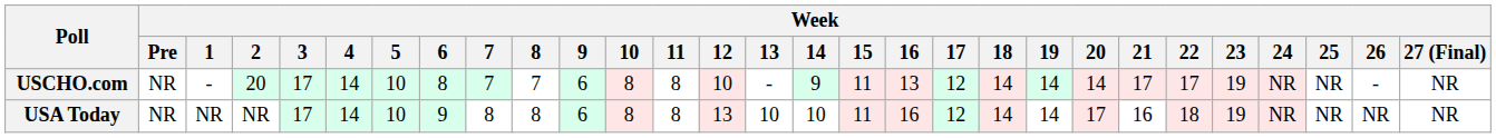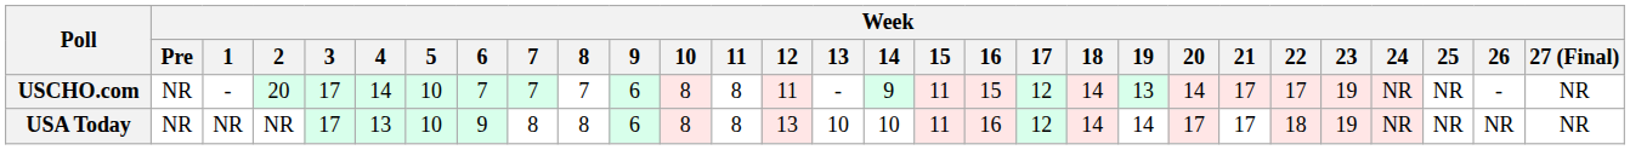 <table class="wikitable" style="white-space:nowrap;">
 <tr>
 <th scope="col" width="100" rowspan="2">Poll</th>
 <th colspan="28">Week</th>
 </tr>
 <tr>
 <th scope="col" width="30">Pre</th>
 <th scope="col" width="30">1</th>
 <th scope="col" width="30">2</th>
 <th scope="col" width="30">3</th>
 <th scope="col" width="30">4</th>
 <th scope="col" width="30">5</th>
 <th scope="col" width="30">6</th>
 <th scope="col" width="30">7</th>
 <th scope="col" width="30">8</th>
 <th scope="col" width="30">9</th>
 <th scope="col" width="30">10</th>
 <th scope="col" width="30">11</th>
 <th scope="col" width="30">12</th>
 <th scope="col" width="30">13</th>
 <th scope="col" width="30">14</th>
 <th scope="col" width="30">15</th>
 <th scope="col" width="30">16</th>
 <th scope="col" width="30">17</th>
 <th scope="col" width="30">18</th>
 <th scope="col" width="30">19</th>
 <th scope="col" width="30">20</th>
 <th scope="col" width="30">21</th>
 <th scope="col" width="30">22</th>
 <th scope="col" width="30">23</th>
 <th scope="col" width="30">24</th>
 <th scope="col" width="30">25</th>
 <th scope="col" width="30">26</th>
 <th scope="col" width="30">27 (Final)</th>
 </tr>
 <tr style="text-align:center;">
 <th>USCHO.com</th>
 <td bgcolor=FFFFFF>NR</td>
 <td bgcolor=FFFFFF>-</td>
 <td bgcolor=D8FFEB>20</td>
 <td bgcolor=D8FFEB>17</td>
 <td bgcolor=D8FFEB>14</td>
 <td bgcolor=D8FFEB>10</td>
-<td bgcolor=D8FFEB>8 </td>
+<td bgcolor=D8FFEB>7 </td>
 <td bgcolor=D8FFEB>7 </td>
 <td bgcolor=FFFFFF>7</td>
 <td bgcolor=D8FFEB>6</td>
 <td bgcolor=FFE6E6>8</td>
 <td bgcolor=FFFFFF>8</td>
-<td bgcolor=FFE6E6>10</td>
+<td bgcolor=FFE6E6>11</td>
 <td bgcolor=FFFFFF>-</td>
 <td bgcolor=D8FFEB>9</td>
 <td bgcolor=FFE6E6>11</td>
-<td bgcolor=FFE6E6>13</td>
+<td bgcolor=FFE6E6>15</td>
 <td bgcolor=D8FFEB>12</td>
 <td bgcolor=FFE6E6>14</td>
-<td bgcolor=D8FFEB>14</td>
+<td bgcolor=D8FFEB>13</td>
 <td bgcolor=FFE6E6>14</td>
 <td bgcolor=FFE6E6>17</td>
 <td bgcolor=FFE6E6>17</td>
 <td bgcolor=FFE6E6>19</td>
 <td bgcolor=FFE6E6>NR</td>
 <td bgcolor=FFFFFF>NR</td>
 <td bgcolor=FFFFFF>-</td>
 <td bgcolor=FFFFFF>NR</td>
 </tr>
 <tr style="text-align:center;">
 <th>USA Today</th>
 <td bgcolor=FFFFFF>NR</td>
 <td bgcolor=FFFFFF>NR</td>
 <td bgcolor=FFFFFF>NR</td>
 <td bgcolor=D8FFEB>17</td>
-<td bgcolor=D8FFEB>14</td>
+<td bgcolor=D8FFEB>13</td>
 <td bgcolor=D8FFEB>10</td>
 <td bgcolor=D8FFEB>9</td>
 <td bgcolor=FFFFFF>8</td>
 <td bgcolor=FFFFFF>8</td>
 <td bgcolor=D8FFEB>6</td>
 <td bgcolor=FFE6E6>8</td>
 <td bgcolor=FFFFFF>8</td>
 <td bgcolor=FFE6E6>13</td>
 <td bgcolor=FFFFFF>10</td>
 <td bgcolor=FFFFFF>10</td>
 <td bgcolor=FFE6E6>11</td>
 <td bgcolor=FFE6E6>16</td>
 <td bgcolor=D8FFEB>12</td>
 <td bgcolor=FFE6E6>14</td>
 <td bgcolor=FFFFFF>14</td>
 <td bgcolor=FFE6E6>17</td>
-<td bgcolor=FFFFFF>16</td>
+<td bgcolor=FFFFFF>17</td>
 <td bgcolor=FFE6E6>18</td>
 <td bgcolor=FFE6E6>19</td>
 <td bgcolor=FFE6E6>NR</td>
 <td bgcolor=FFFFFF>NR</td>
 <td bgcolor=FFFFFF>NR</td>
 <td bgcolor=FFFFFF>NR</td>
 </tr>
 </table>
